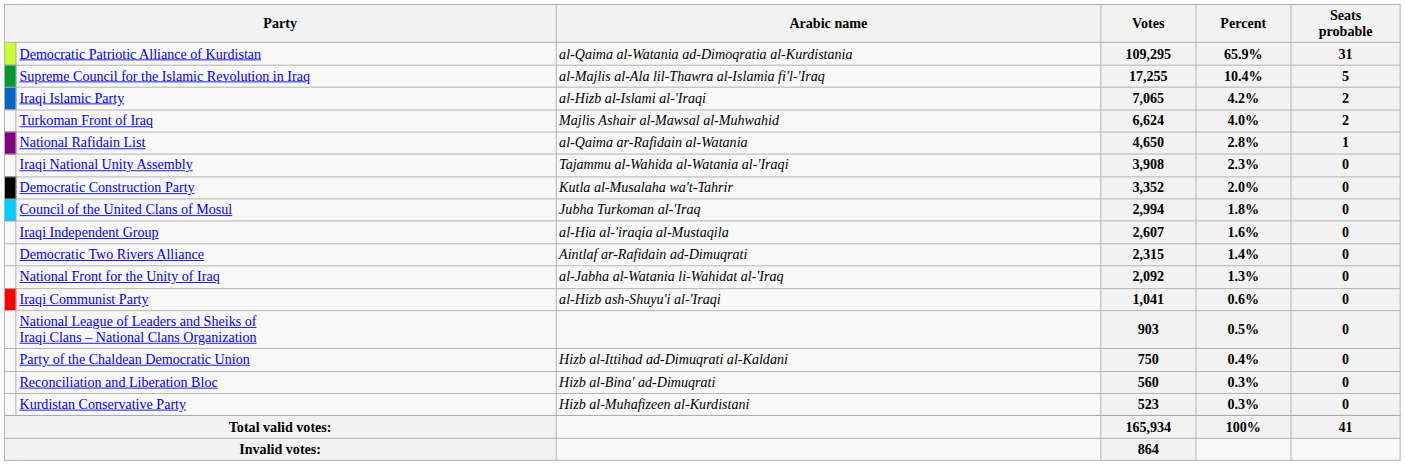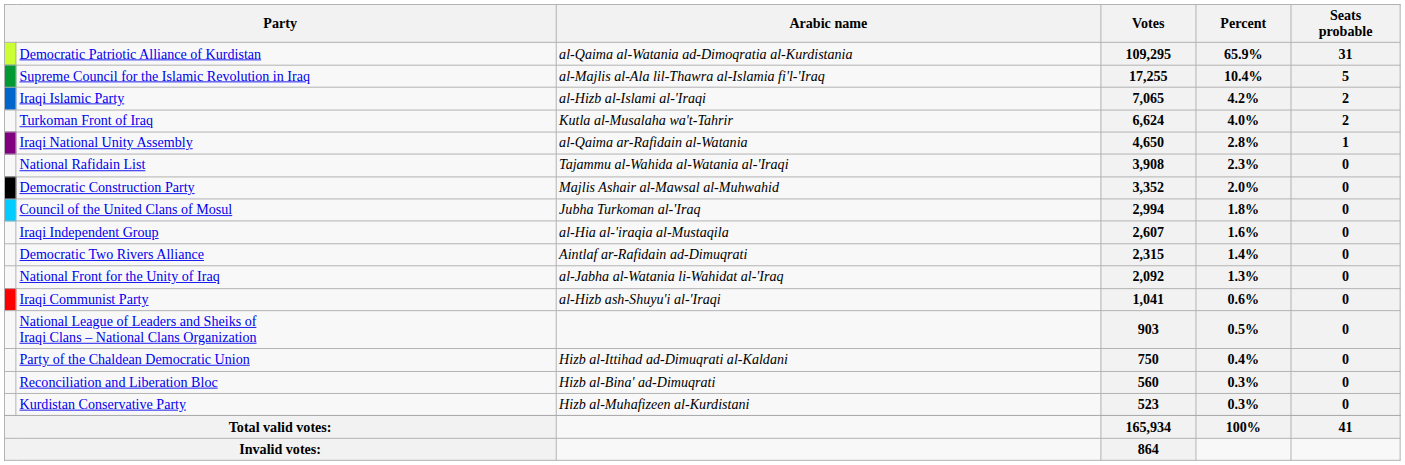 <table class="wikitable" width=80% align="center" style="background: #f8f8f8; white-space: nowrap; text-align: left">
 <tr style="background-color:#E9E9E9" style="text-align: center; background: #e8e8e8">
 <th colspan=2>Party</th>
 <th>Arabic name</th>
 <th>Votes</th>
 <th>Percent</th>
 <th>Seats <br> probable</th>
 </tr>
 <tr>
 <td bgcolor="#CCFF33"></td>
 <td><a href='#'>Democratic Patriotic Alliance of Kurdistan</a></td>
 <td><em>al-Qaima al-Watania ad-Dimoqratia al-Kurdistania</em></td>
 <th align="right">109,295</th>
 <th align="right">65.9%</th>
 <th align="right">31</th>
 </tr>
 <tr>
 <td bgcolor="#009933"></td>
 <td><a href='#'>Supreme Council for the Islamic Revolution in Iraq</a></td>
 <td><em>al-Majlis al-Ala lil-Thawra al-Islamia fi'l-'Iraq</em></td>
 <th align="right">17,255</th>
 <th align="right">10.4%</th>
 <th align="right">5</th>
 </tr>
 <tr>
 <td bgcolor="#0066CC"></td>
 <td><a href='#'>Iraqi Islamic Party</a></td>
 <td><em>al-Hizb al-Islami al-'Iraqi</em></td>
 <th align="right">7,065</th>
 <th align="right">4.2%</th>
 <th align="right">2</th>
 </tr>
 <tr>
 <td></td>
 <td><a href='#'>Turkoman Front of Iraq</a></td>
-<td><em>Majlis Ashair al-Mawsal al-Muhwahid</em></td>
+<td><em>Kutla al-Musalaha wa't-Tahrir</em></td>
 <th align="right">6,624</th>
 <th align="right">4.0%</th>
 <th align="right">2</th>
 </tr>
 <tr>
 <td bgcolor="#800080"></td>
-<td><a href='#'>National Rafidain List</a></td>
+<td><a href='#'>Iraqi National Unity Assembly</a></td>
 <td><em>al-Qaima ar-Rafidain al-Watania</em></td>
 <th align="right">4,650</th>
 <th align="right">2.8%</th>
 <th align="right">1</th>
 </tr>
 <tr>
 <td></td>
-<td><a href='#'>Iraqi National Unity Assembly</a></td>
+<td><a href='#'>National Rafidain List</a></td>
 <td><em>Tajammu al-Wahida al-Watania al-'Iraqi</em></td>
 <th align="right">3,908</th>
 <th align="right">2.3%</th>
 <th align="right">0</th>
 </tr>
 <tr>
 <td bgcolor="#000000"></td>
 <td><a href='#'>Democratic Construction Party</a></td>
-<td><em>Kutla al-Musalaha wa't-Tahrir</em></td>
+<td><em>Majlis Ashair al-Mawsal al-Muhwahid</em></td>
 <th align="right">3,352</th>
 <th align="right">2.0%</th>
 <th align="right">0</th>
 </tr>
 <tr>
 <td bgcolor="#00CCFF"></td>
 <td><a href='#'>Council of the United Clans of Mosul</a></td>
 <td><em>Jubha Turkoman al-'Iraq</em></td>
 <th align="right">2,994</th>
 <th align="right">1.8%</th>
 <th align="right">0</th>
 </tr>
 <tr>
 <td></td>
 <td><a href='#'>Iraqi Independent Group</a></td>
 <td><em>al-Hia al-'iraqia al-Mustaqila</em></td>
 <th align="right">2,607</th>
 <th align="right">1.6%</th>
 <th align="right">0</th>
 </tr>
 <tr>
 <td></td>
 <td><a href='#'>Democratic Two Rivers Alliance</a></td>
 <td><em>Aintlaf ar-Rafidain ad-Dimuqrati</em></td>
 <th align="right">2,315</th>
 <th align="right">1.4%</th>
 <th align="right">0</th>
 </tr>
 <tr>
 <td></td>
 <td><a href='#'>National Front for the Unity of Iraq</a></td>
 <td><em>al-Jabha al-Watania li-Wahidat al-'Iraq</em></td>
 <th align="right">2,092</th>
 <th align="right">1.3%</th>
 <th align="right">0</th>
 </tr>
 <tr>
 <td bgcolor="#FF0000"></td>
 <td><a href='#'>Iraqi Communist Party</a></td>
 <td><em>al-Hizb ash-Shuyu'i al-'Iraqi</em></td>
 <th align="right">1,041</th>
 <th align="right">0.6%</th>
 <th align="right">0</th>
 </tr>
 <tr>
 <td></td>
 <td><a href='#'>National League of Leaders and Sheiks of</a><br><a href='#'>Iraqi Clans – National Clans Organization</a></td>
 <td></td>
 <th align="right">903</th>
 <th align="right">0.5%</th>
 <th align="right">0</th>
 </tr>
 <tr>
 <td></td>
 <td><a href='#'>Party of the Chaldean Democratic Union</a></td>
 <td><em>Hizb al-Ittihad ad-Dimuqrati al-Kaldani</em></td>
 <th align="right">750</th>
 <th align="right">0.4%</th>
 <th align="right">0</th>
 </tr>
 <tr>
 <td></td>
 <td><a href='#'>Reconciliation and Liberation Bloc</a></td>
 <td><em>Hizb al-Bina' ad-Dimuqrati</em></td>
 <th align="right">560</th>
 <th align="right">0.3%</th>
 <th align="right">0</th>
 </tr>
 <tr>
 <td></td>
 <td><a href='#'>Kurdistan Conservative Party</a></td>
 <td><em>Hizb al-Muhafizeen al-Kurdistani</em></td>
 <th align="right">523</th>
 <th align="right">0.3%</th>
 <th align="right">0</th>
 </tr>
 <tr>
 </tr>
 <tr>
 <th colspan=2>Total valid votes:</th>
 <td></td>
 <th align="right">165,934</th>
 <th align="right">100%</th>
 <th align="right">41</th>
 </tr>
 <tr>
 <th colspan=2>Invalid votes:</th>
 <td></td>
 <th align="right">864</th>
 <td></td>
 </tr>
 </table>
